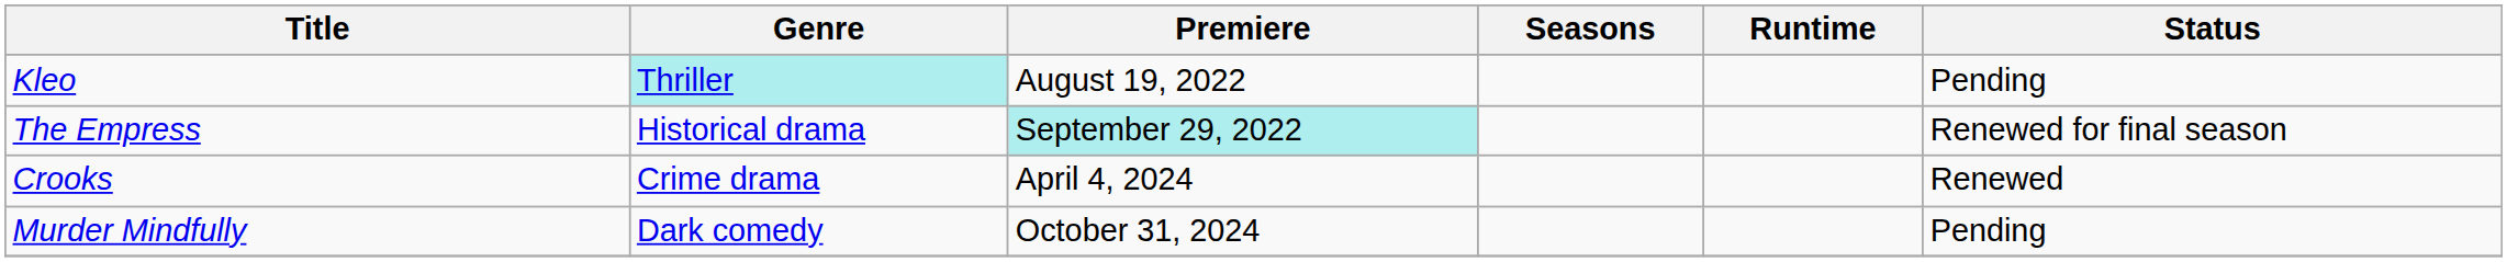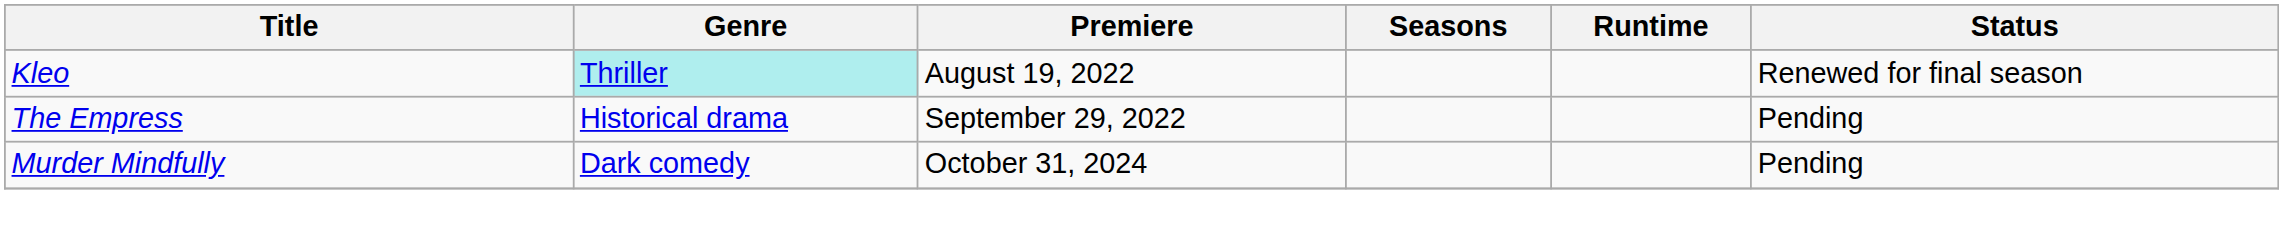 <table class="wikitable sortable" style="width:100%">
 <tr>
 <th scope="col" style="width:25%;">Title</th>
 <th>Genre</th>
 <th>Premiere</th>
 <th>Seasons</th>
 <th>Runtime</th>
 <th>Status</th>
 </tr>
 <tr>
 <td><em><a href='#'>Kleo</a></em></td>
 <td style="background: paleturquoise;"><a href='#'>Thriller</a></td>
 <td>August 19, 2022</td>
 <td></td>
 <td></td>
-<td>Pending</td>
+<td>Renewed for final season</td>
 </tr>
 <tr>
 <td><em><a href='#'>The Empress</a></em></td>
 <td><a href='#'>Historical drama</a></td>
-<td style="background: paleturquoise;">September 29, 2022</td>
+<td>September 29, 2022</td>
 <td></td>
 <td></td>
-<td>Renewed for final season</td>
-</tr>
-<tr>
-<td><em><a href='#'>Crooks</a></em></td>
-<td><a href='#'>Crime drama</a></td>
-<td>April 4, 2024</td>
-<td></td>
-<td></td>
-<td>Renewed</td>
+<td>Pending</td>
 </tr>
 <tr>
 <td><em><a href='#'>Murder Mindfully</a></em></td>
 <td><a href='#'>Dark comedy</a></td>
 <td>October 31, 2024</td>
 <td></td>
 <td></td>
 <td>Pending</td>
 </tr>
 <tr>
 </tr>
 </table>
